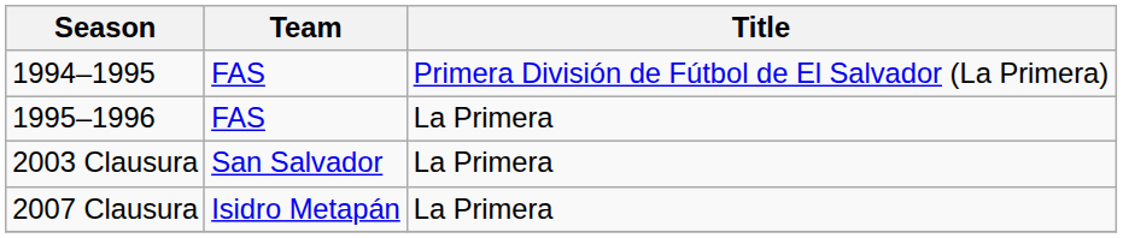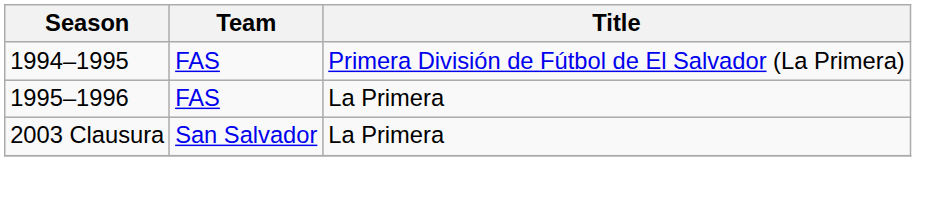 <table class="wikitable">
 <tr>
 <th>Season</th>
 <th>Team</th>
 <th>Title</th>
 </tr>
 <tr>
 <td>1994–1995</td>
 <td><a href='#'>FAS</a></td>
 <td><a href='#'>Primera División de Fútbol de El Salvador</a> (La Primera)</td>
 </tr>
 <tr>
 <td>1995–1996</td>
 <td><a href='#'>FAS</a></td>
 <td>La Primera</td>
 </tr>
 <tr>
 <td>2003 Clausura</td>
 <td><a href='#'>San Salvador</a></td>
 <td>La Primera</td>
 </tr>
 <tr>
-<td>2007 Clausura</td>
-<td><a href='#'>Isidro Metapán</a></td>
-<td>La Primera</td>
-</tr>
-<tr>
 </tr>
 </table>
